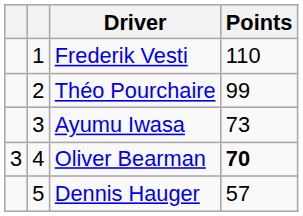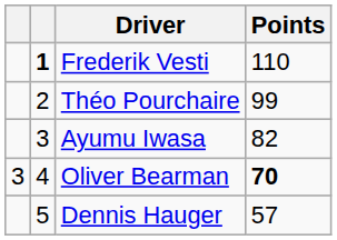 <table class="wikitable" style="font-size: 85%;">
 <tr>
 <th></th>
 <th></th>
 <th>Driver</th>
 <th>Points</th>
 </tr>
 <tr>
 <td align="left"></td>
-<td align="center">1</td>
+<td align="center"><strong>1</strong></td>
 <td> <a href='#'>Frederik Vesti</a></td>
 <td>110</td>
 </tr>
 <tr>
 <td align="left"></td>
 <td align="center">2</td>
 <td> <a href='#'>Théo Pourchaire</a></td>
 <td>99</td>
 </tr>
 <tr>
 <td align="left"></td>
 <td align="center">3</td>
 <td> <a href='#'>Ayumu Iwasa</a></td>
-<td>73</td>
+<td>82</td>
 </tr>
 <tr>
 <td align="left"> 3</td>
 <td align="center">4</td>
 <td> <a href='#'>Oliver Bearman</a></td>
 <td><strong>70</strong></td>
 </tr>
 <tr>
 <td align="left"></td>
 <td align="center">5</td>
 <td> <a href='#'>Dennis Hauger</a></td>
 <td>57</td>
 </tr>
 </table>
